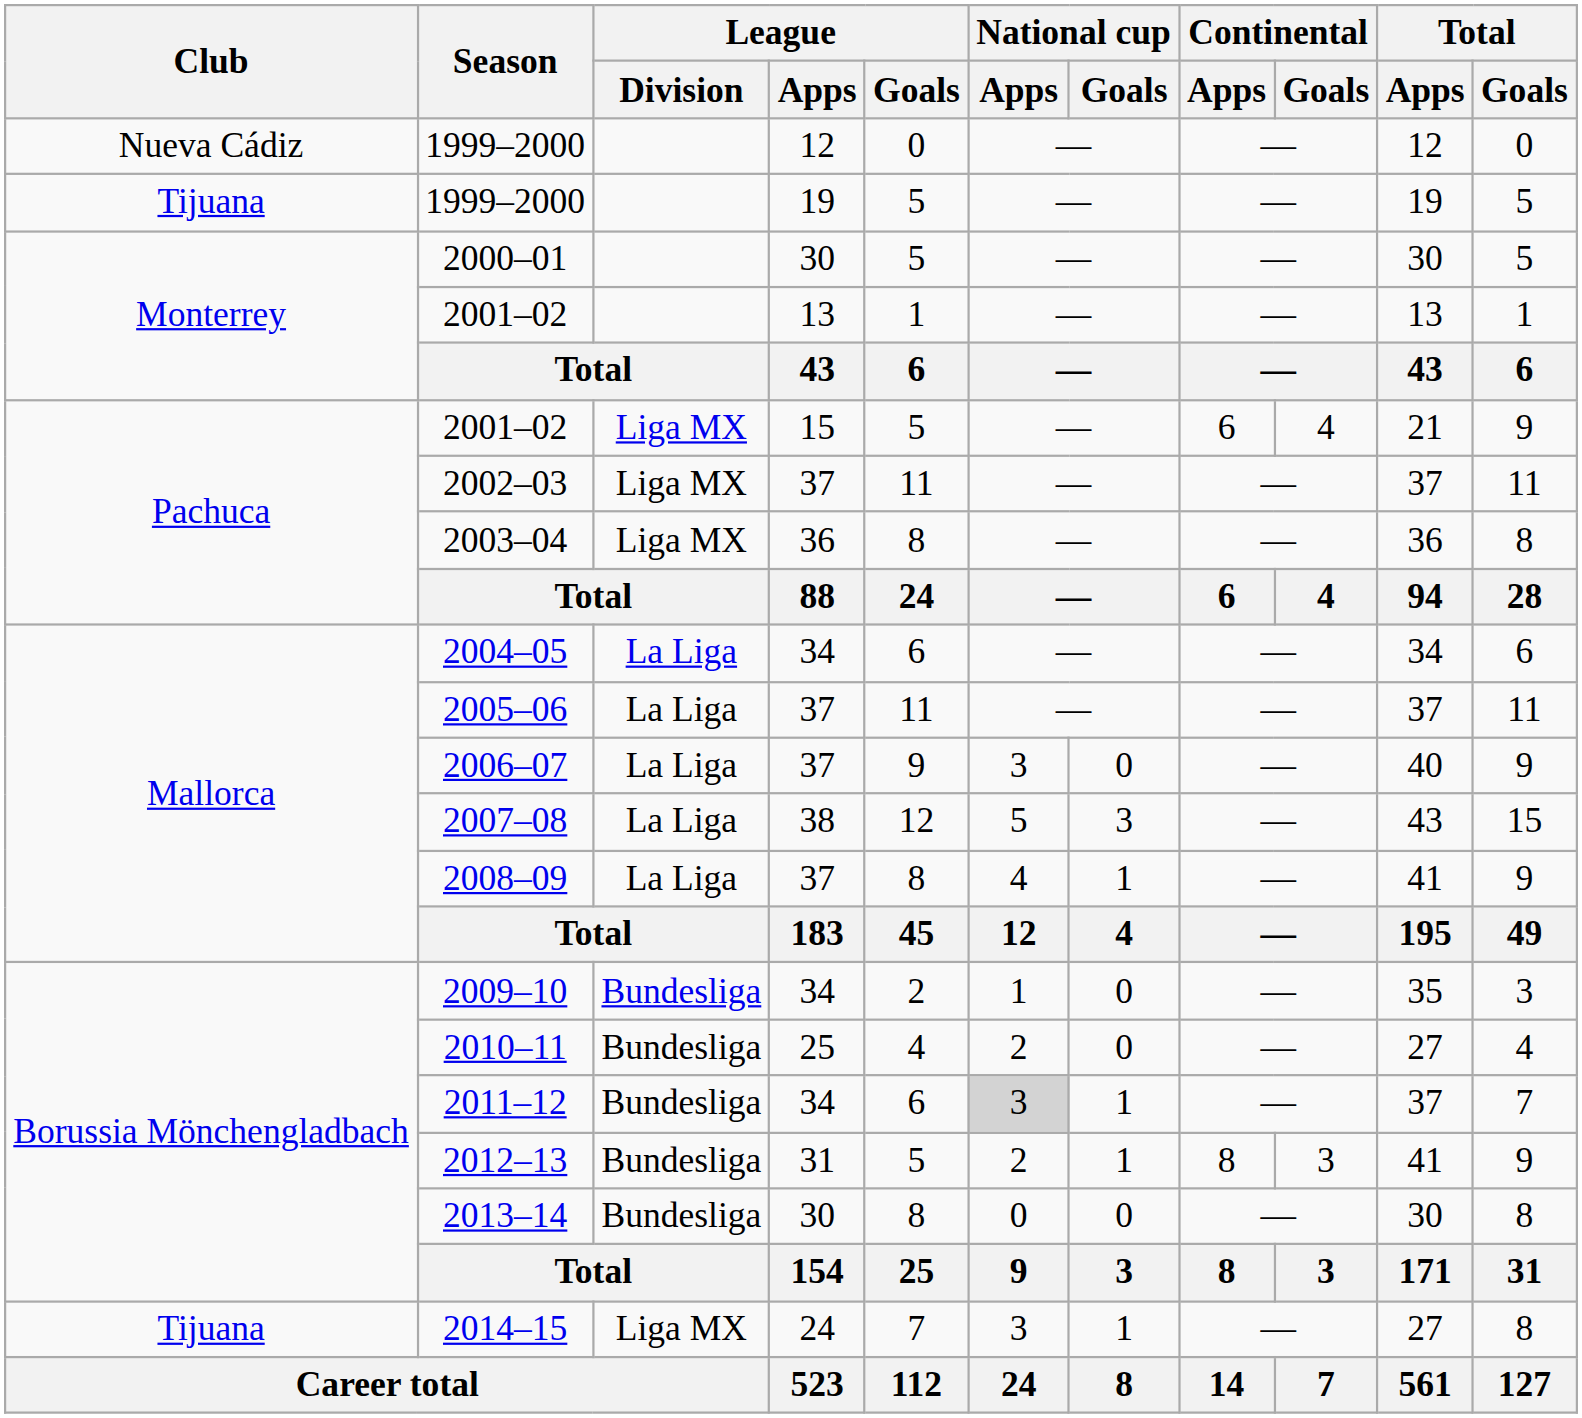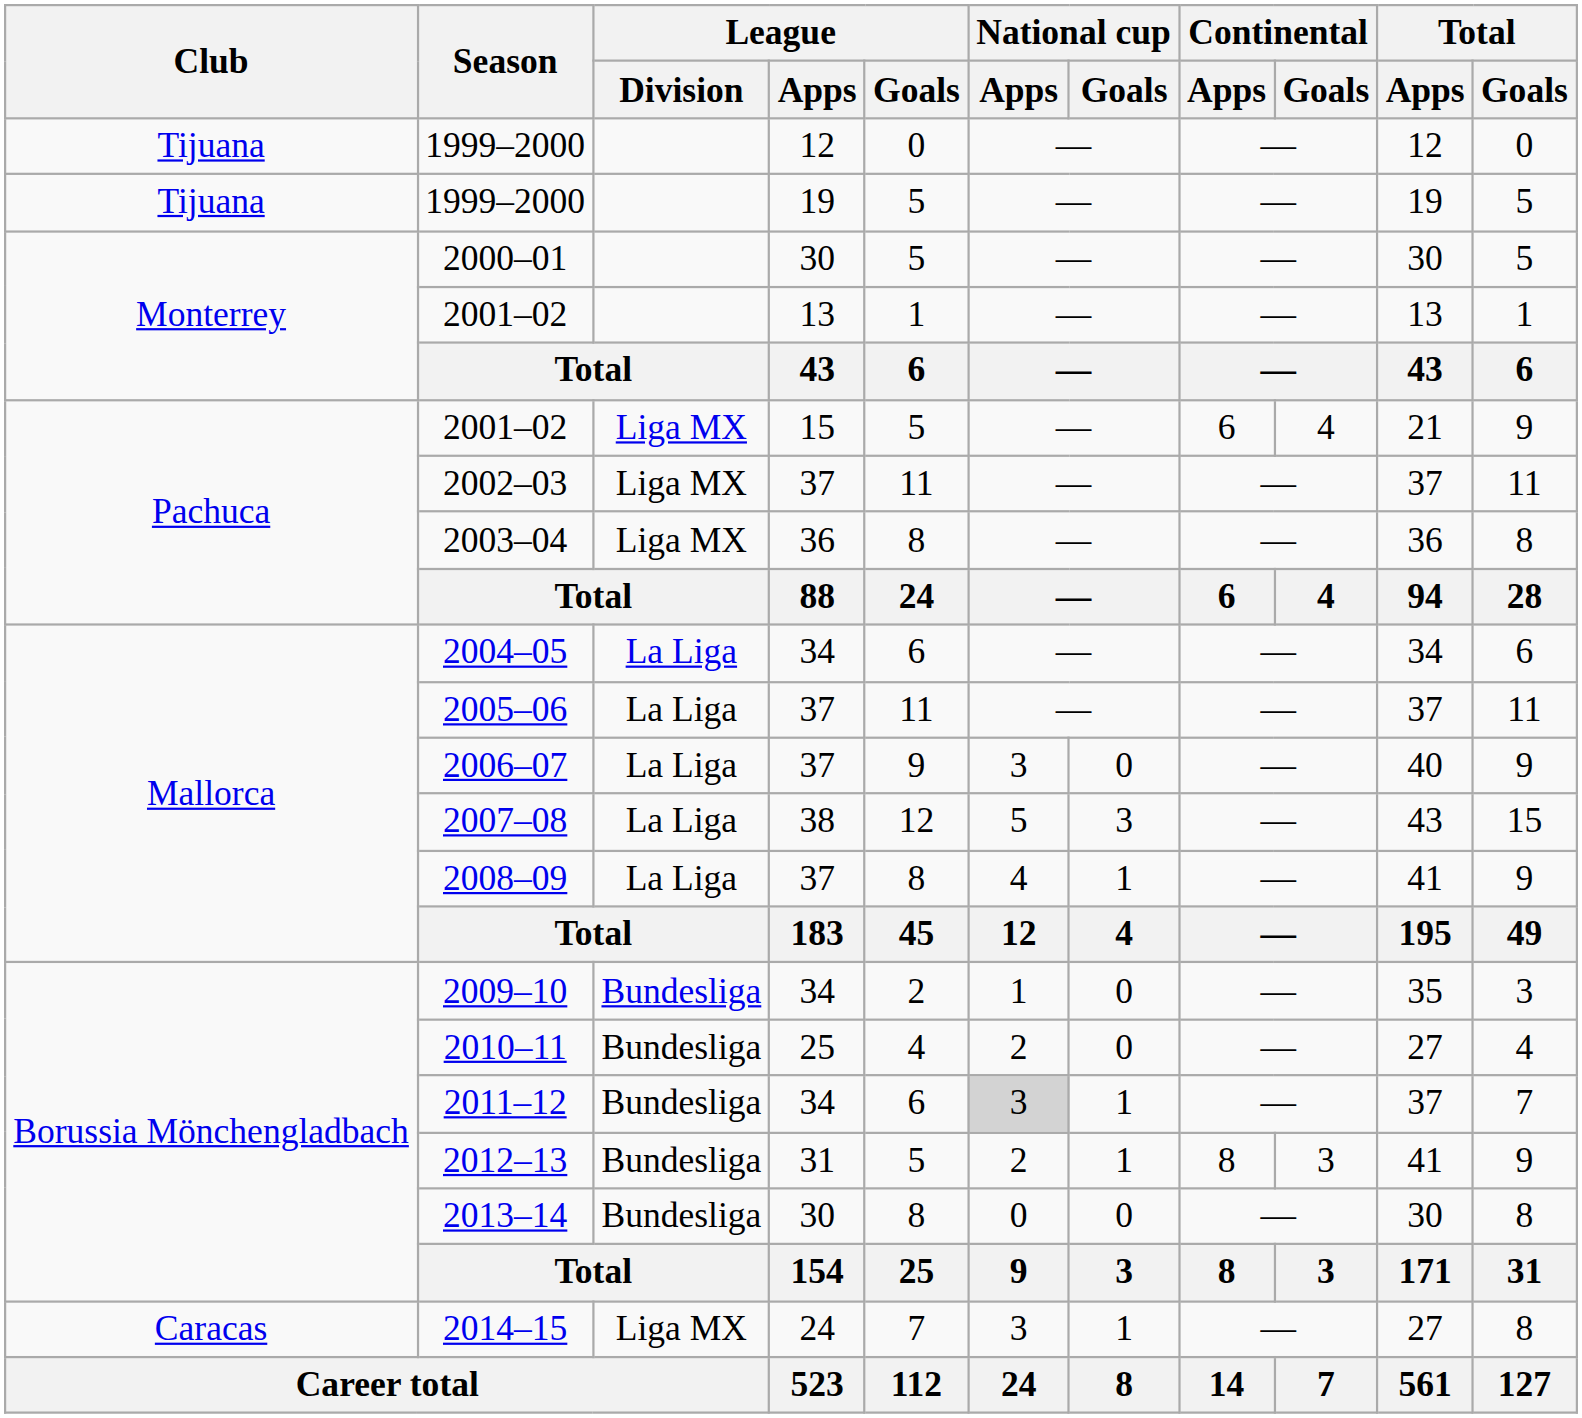 <table class="wikitable" style="text-align:center">
 <tr>
 <th rowspan="2">Club</th>
 <th rowspan="2">Season</th>
 <th colspan="3">League</th>
 <th colspan="2">National cup</th>
 <th colspan="2">Continental</th>
 <th colspan="2">Total</th>
 </tr>
 <tr>
 <th>Division</th>
 <th>Apps</th>
 <th>Goals</th>
 <th>Apps</th>
 <th>Goals</th>
 <th>Apps</th>
 <th>Goals</th>
 <th>Apps</th>
 <th>Goals</th>
 </tr>
 <tr>
-<td>Nueva Cádiz</td>
+<td><a href='#'>Tijuana</a></td>
 <td>1999–2000</td>
 <td></td>
 <td>12</td>
 <td>0</td>
 <td colspan="2">—</td>
 <td colspan="2">—</td>
 <td>12</td>
 <td>0</td>
 </tr>
 <tr>
 <td><a href='#'>Tijuana</a></td>
 <td>1999–2000</td>
 <td></td>
 <td>19</td>
 <td>5</td>
 <td colspan="2">—</td>
 <td colspan="2">—</td>
 <td>19</td>
 <td>5</td>
 </tr>
 <tr>
 <td rowspan="3"><a href='#'>Monterrey</a></td>
 <td>2000–01</td>
 <td></td>
 <td>30</td>
 <td>5</td>
 <td colspan="2">—</td>
 <td colspan="2">—</td>
 <td>30</td>
 <td>5</td>
 </tr>
 <tr>
 <td>2001–02</td>
 <td></td>
 <td>13</td>
 <td>1</td>
 <td colspan="2">—</td>
 <td colspan="2">—</td>
 <td>13</td>
 <td>1</td>
 </tr>
 <tr>
 <th colspan="2">Total</th>
 <th>43</th>
 <th>6</th>
 <th colspan="2">—</th>
 <th colspan="2">—</th>
 <th>43</th>
 <th>6</th>
 </tr>
 <tr>
 <td rowspan="4"><a href='#'>Pachuca</a></td>
 <td>2001–02</td>
 <td><a href='#'>Liga MX</a></td>
 <td>15</td>
 <td>5</td>
 <td colspan="2">—</td>
 <td>6</td>
 <td>4</td>
 <td>21</td>
 <td>9</td>
 </tr>
 <tr>
 <td>2002–03</td>
 <td>Liga MX</td>
 <td>37</td>
 <td>11</td>
 <td colspan="2">—</td>
 <td colspan="2">—</td>
 <td>37</td>
 <td>11</td>
 </tr>
 <tr>
 <td>2003–04</td>
 <td>Liga MX</td>
 <td>36</td>
 <td>8</td>
 <td colspan="2">—</td>
 <td colspan="2">—</td>
 <td>36</td>
 <td>8</td>
 </tr>
 <tr>
 <th colspan="2">Total</th>
 <th>88</th>
 <th>24</th>
 <th colspan="2">—</th>
 <th>6</th>
 <th>4</th>
 <th>94</th>
 <th>28</th>
 </tr>
 <tr>
 <td rowspan="6"><a href='#'>Mallorca</a></td>
 <td><a href='#'>2004–05</a></td>
 <td><a href='#'>La Liga</a></td>
 <td>34</td>
 <td>6</td>
 <td colspan="2">—</td>
 <td colspan="2">—</td>
 <td>34</td>
 <td>6</td>
 </tr>
 <tr>
 <td><a href='#'>2005–06</a></td>
 <td>La Liga</td>
 <td>37</td>
 <td>11</td>
 <td colspan="2">—</td>
 <td colspan="2">—</td>
 <td>37</td>
 <td>11</td>
 </tr>
 <tr>
 <td><a href='#'>2006–07</a></td>
 <td>La Liga</td>
 <td>37</td>
 <td>9</td>
 <td>3</td>
 <td>0</td>
 <td colspan="2">—</td>
 <td>40</td>
 <td>9</td>
 </tr>
 <tr>
 <td><a href='#'>2007–08</a></td>
 <td>La Liga</td>
 <td>38</td>
 <td>12</td>
 <td>5</td>
 <td>3</td>
 <td colspan="2">—</td>
 <td>43</td>
 <td>15</td>
 </tr>
 <tr>
 <td><a href='#'>2008–09</a></td>
 <td>La Liga</td>
 <td>37</td>
 <td>8</td>
 <td>4</td>
 <td>1</td>
 <td colspan="2">—</td>
 <td>41</td>
 <td>9</td>
 </tr>
 <tr>
 <th colspan="2">Total</th>
 <th>183</th>
 <th>45</th>
 <th>12</th>
 <th>4</th>
 <th colspan="2">—</th>
 <th>195</th>
 <th>49</th>
 </tr>
 <tr>
 <td rowspan="6"><a href='#'>Borussia Mönchengladbach</a></td>
 <td><a href='#'>2009–10</a></td>
 <td><a href='#'>Bundesliga</a></td>
 <td>34</td>
 <td>2</td>
 <td>1</td>
 <td>0</td>
 <td colspan="2">—</td>
 <td>35</td>
 <td>3</td>
 </tr>
 <tr>
 <td><a href='#'>2010–11</a></td>
 <td>Bundesliga</td>
 <td>25</td>
 <td>4</td>
 <td>2</td>
 <td>0</td>
 <td colspan="2">—</td>
 <td>27</td>
 <td>4</td>
 </tr>
 <tr>
 <td><a href='#'>2011–12</a></td>
 <td>Bundesliga</td>
 <td>34</td>
 <td>6</td>
 <td style="background: lightgrey;">3</td>
 <td>1</td>
 <td colspan="2">—</td>
 <td>37</td>
 <td>7</td>
 </tr>
 <tr>
 <td><a href='#'>2012–13</a></td>
 <td>Bundesliga</td>
 <td>31</td>
 <td>5</td>
 <td>2</td>
 <td>1</td>
 <td>8</td>
 <td>3</td>
 <td>41</td>
 <td>9</td>
 </tr>
 <tr>
 <td><a href='#'>2013–14</a></td>
 <td>Bundesliga</td>
 <td>30</td>
 <td>8</td>
 <td>0</td>
 <td>0</td>
 <td colspan="2">—</td>
 <td>30</td>
 <td>8</td>
 </tr>
 <tr>
 <th colspan="2">Total</th>
 <th>154</th>
 <th>25</th>
 <th>9</th>
 <th>3</th>
 <th>8</th>
 <th>3</th>
 <th>171</th>
 <th>31</th>
 </tr>
 <tr>
-<td><a href='#'>Tijuana</a></td>
+<td><a href='#'>Caracas</a></td>
 <td><a href='#'>2014–15</a></td>
 <td>Liga MX</td>
 <td>24</td>
 <td>7</td>
 <td>3</td>
 <td>1</td>
 <td colspan="2">—</td>
 <td>27</td>
 <td>8</td>
 </tr>
 <tr>
 <th colspan="3">Career total</th>
 <th>523</th>
 <th>112</th>
 <th>24</th>
 <th>8</th>
 <th>14</th>
 <th>7</th>
 <th>561</th>
 <th>127</th>
 </tr>
 </table>
